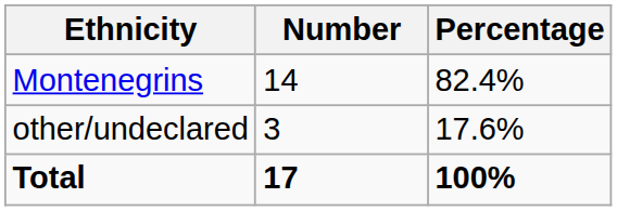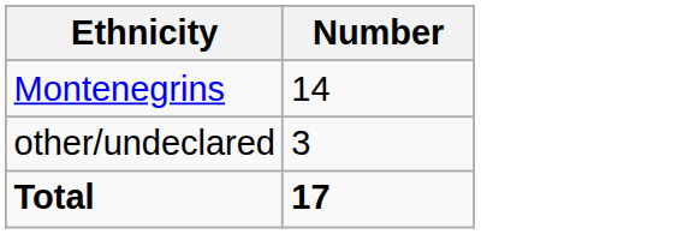 <table class="wikitable">
 <tr>
 <th width="100px">Ethnicity</th>
 <th width="80px">Number</th>
-<th width="80px">Percentage</th>
 </tr>
 <tr>
 <td><a href='#'>Montenegrins</a></td>
 <td>14</td>
-<td>82.4%</td>
 </tr>
 <tr>
 <td>other/undeclared</td>
 <td>3</td>
-<td>17.6%</td>
 </tr>
 <tr>
 <td><strong>Total</strong></td>
 <td><strong>17</strong></td>
-<td><strong>100%</strong></td>
 </tr>
 </table>
